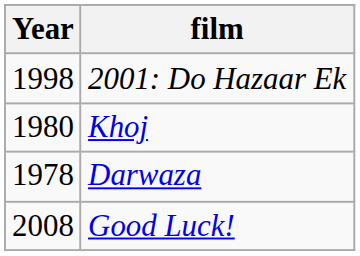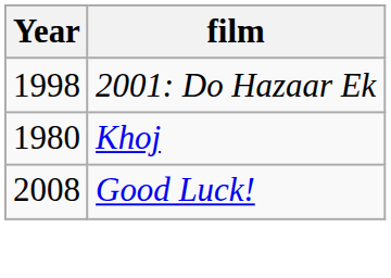 <table class="wikitable">
 <tr>
 <th>Year</th>
 <th>film</th>
 </tr>
 <tr>
 <td>1998</td>
 <td><em>2001: Do Hazaar Ek</em></td>
 </tr>
 <tr>
 <td>1980</td>
 <td><em> <a href='#'>Khoj</a></em></td>
 </tr>
 <tr>
-<td>1978</td>
-<td><em><a href='#'>Darwaza</a></em></td>
-</tr>
-<tr>
 <td>2008</td>
 <td><em><a href='#'>Good Luck!</a></em></td>
 </tr>
 </table>
